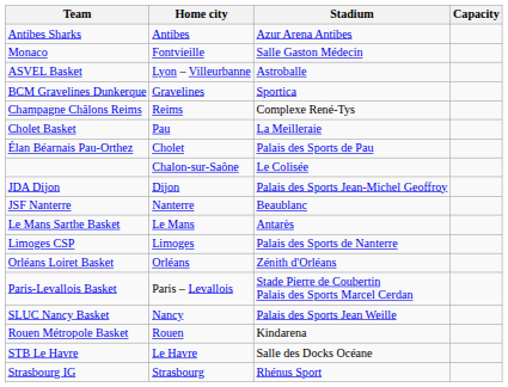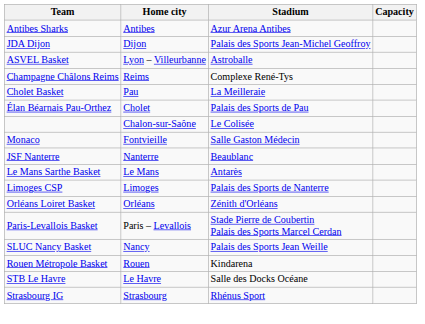 <table class="wikitable sortable">
 <tr>
 <th>Team</th>
 <th>Home city</th>
 <th>Stadium</th>
 <th>Capacity</th>
 </tr>
 <tr>
 <td><a href='#'>Antibes Sharks</a></td>
 <td><a href='#'>Antibes</a></td>
 <td><a href='#'>Azur Arena Antibes</a></td>
 <td></td>
 </tr>
 <tr>
-<td><a href='#'>Monaco</a></td>
-<td> <a href='#'>Fontvieille</a></td>
-<td><a href='#'>Salle Gaston Médecin</a></td>
+<td><a href='#'>JDA Dijon</a></td>
+<td><a href='#'>Dijon</a></td>
+<td><a href='#'>Palais des Sports Jean-Michel Geoffroy</a></td>
 <td></td>
 </tr>
 <tr>
 <td><a href='#'>ASVEL Basket</a></td>
 <td><a href='#'>Lyon</a> – <a href='#'>Villeurbanne</a></td>
 <td><a href='#'>Astroballe</a></td>
-<td></td>
-</tr>
-<tr>
-<td><a href='#'>BCM Gravelines Dunkerque</a></td>
-<td><a href='#'>Gravelines</a></td>
-<td><a href='#'>Sportica</a></td>
 <td></td>
 </tr>
 <tr>
 <td><a href='#'>Champagne Châlons Reims</a></td>
 <td><a href='#'>Reims</a></td>
 <td>Complexe René-Tys</td>
 <td></td>
 </tr>
 <tr>
 <td><a href='#'>Cholet Basket</a></td>
 <td><a href='#'>Pau</a></td>
 <td><a href='#'>La Meilleraie</a></td>
 <td></td>
 </tr>
 <tr>
 <td><a href='#'>Élan Béarnais Pau-Orthez</a></td>
 <td><a href='#'>Cholet</a></td>
 <td><a href='#'>Palais des Sports de Pau</a></td>
 <td></td>
 </tr>
 <tr>
 <td></td>
 <td><a href='#'>Chalon-sur-Saône</a></td>
 <td><a href='#'>Le Colisée</a></td>
 <td></td>
 </tr>
 <tr>
-<td><a href='#'>JDA Dijon</a></td>
-<td><a href='#'>Dijon</a></td>
-<td><a href='#'>Palais des Sports Jean-Michel Geoffroy</a></td>
+<td><a href='#'>Monaco</a></td>
+<td> <a href='#'>Fontvieille</a></td>
+<td><a href='#'>Salle Gaston Médecin</a></td>
 <td></td>
 </tr>
 <tr>
 <td><a href='#'>JSF Nanterre</a></td>
 <td><a href='#'>Nanterre</a></td>
 <td><a href='#'>Beaublanc</a></td>
 <td></td>
 </tr>
 <tr>
 <td><a href='#'>Le Mans Sarthe Basket</a></td>
 <td><a href='#'>Le Mans</a></td>
 <td><a href='#'>Antarès</a></td>
 <td></td>
 </tr>
 <tr>
 <td><a href='#'>Limoges CSP</a></td>
 <td><a href='#'>Limoges</a></td>
 <td><a href='#'>Palais des Sports de Nanterre</a></td>
 <td></td>
 </tr>
 <tr>
 <td><a href='#'>Orléans Loiret Basket</a></td>
 <td><a href='#'>Orléans</a></td>
 <td><a href='#'>Zénith d'Orléans</a></td>
 <td></td>
 </tr>
 <tr>
 <td><a href='#'>Paris-Levallois Basket</a></td>
 <td>Paris – <a href='#'>Levallois</a></td>
 <td><a href='#'>Stade Pierre de Coubertin</a> <br> <a href='#'>Palais des Sports Marcel Cerdan</a></td>
 <td></td>
 </tr>
 <tr>
 <td><a href='#'>SLUC Nancy Basket</a></td>
 <td><a href='#'>Nancy</a></td>
 <td><a href='#'>Palais des Sports Jean Weille</a></td>
 <td></td>
 </tr>
 <tr>
 <td><a href='#'>Rouen Métropole Basket</a></td>
 <td><a href='#'>Rouen</a></td>
 <td>Kindarena</td>
 <td></td>
 </tr>
 <tr>
 <td><a href='#'>STB Le Havre</a></td>
 <td><a href='#'>Le Havre</a></td>
 <td>Salle des Docks Océane</td>
 <td></td>
 </tr>
 <tr>
 <td><a href='#'>Strasbourg IG</a></td>
 <td><a href='#'>Strasbourg</a></td>
 <td><a href='#'>Rhénus Sport</a></td>
 <td></td>
 </tr>
 </table>
